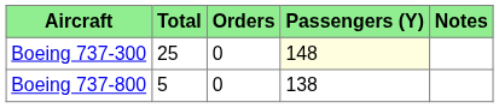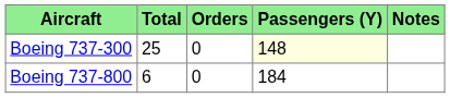 <table class="toccolours" border="1" cellpadding="4" style="margin:1em auto; border-collapse:collapse">
 <tr bgcolor=lightgreen>
 <th>Aircraft</th>
 <th>Total</th>
 <th>Orders</th>
 <th>Passengers (Y)</th>
 <th>Notes</th>
 </tr>
 <tr>
 <td><a href='#'>Boeing 737-300</a></td>
 <td>25</td>
 <td>0</td>
 <td style="background: lightyellow;">148</td>
 <td></td>
 </tr>
 <tr>
 <td><a href='#'>Boeing 737-800</a></td>
-<td>5</td>
+<td>6</td>
 <td>0</td>
-<td>138</td>
+<td>184</td>
 <td></td>
 </tr>
 </table>
